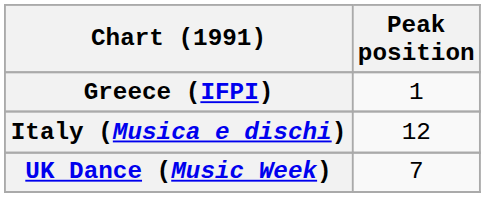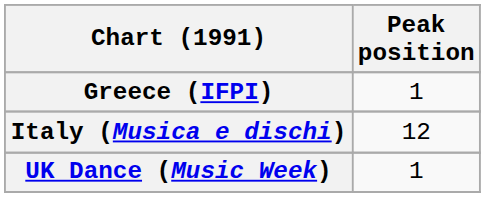 <table class="wikitable sortable plainrowheaders">
 <tr>
 <th>Chart (1991)</th>
 <th>Peak<br>position</th>
 </tr>
 <tr>
 </tr>
 <tr>
 </tr>
 <tr>
 </tr>
 <tr>
 </tr>
 <tr>
 </tr>
 <tr>
 </tr>
 <tr>
 </tr>
 <tr>
 <th scope="row">Greece (<a href='#'>IFPI</a>)</th>
 <td align="center">1</td>
 </tr>
 <tr>
 </tr>
 <tr>
 <th scope="row">Italy (<em><a href='#'>Musica e dischi</a></em>)</th>
 <td align="center">12</td>
 </tr>
 <tr>
 </tr>
 <tr>
 </tr>
 <tr>
 </tr>
 <tr>
 </tr>
 <tr>
 </tr>
 <tr>
 </tr>
 <tr>
 <th scope="row"><a href='#'>UK Dance</a> (<em><a href='#'>Music Week</a></em>)</th>
-<td align="center">7</td>
+<td align="center">1</td>
 </tr>
 <tr>
 </tr>
 <tr>
 </tr>
 <tr>
 </tr>
 <tr>
 </tr>
 </table>
